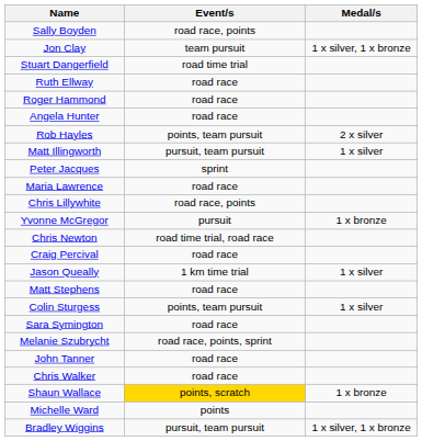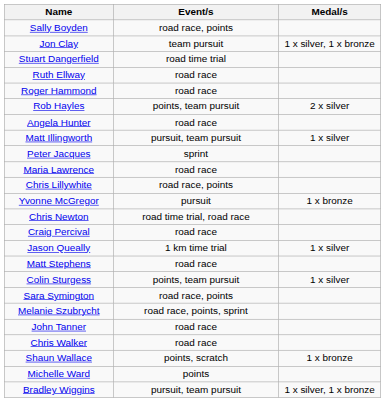 <table class="wikitable" style="text-align: center">
 <tr>
 <th width=250>Name</th>
 <th width=450>Event/s</th>
 <th width=250>Medal/s</th>
 </tr>
 <tr>
 <td><a href='#'>Sally Boyden</a></td>
 <td>road race, points</td>
 <td></td>
 </tr>
 <tr>
 <td><a href='#'>Jon Clay</a></td>
 <td>team pursuit</td>
 <td>1 x silver, 1 x bronze</td>
 </tr>
 <tr>
 <td><a href='#'>Stuart Dangerfield</a></td>
 <td>road time trial</td>
 <td></td>
 </tr>
 <tr>
 <td><a href='#'>Ruth Ellway</a></td>
 <td>road race</td>
 <td></td>
 </tr>
 <tr>
 <td><a href='#'>Roger Hammond</a></td>
 <td>road race</td>
 <td></td>
 </tr>
 <tr>
+<td><a href='#'>Rob Hayles</a></td>
+<td>points, team pursuit</td>
+<td>2 x silver</td>
+</tr>
+<tr>
 <td><a href='#'>Angela Hunter</a></td>
 <td>road race</td>
 <td></td>
-</tr>
-<tr>
-<td><a href='#'>Rob Hayles</a></td>
-<td>points, team pursuit</td>
-<td>2 x silver</td>
 </tr>
 <tr>
 <td><a href='#'>Matt Illingworth</a></td>
 <td>pursuit, team pursuit</td>
 <td>1 x silver</td>
 </tr>
 <tr>
 <td><a href='#'>Peter Jacques</a></td>
 <td>sprint</td>
 <td></td>
 </tr>
 <tr>
 <td><a href='#'>Maria Lawrence</a></td>
 <td>road race</td>
 <td></td>
 </tr>
 <tr>
 <td><a href='#'>Chris Lillywhite</a></td>
 <td>road race, points</td>
 <td></td>
 </tr>
 <tr>
 <td><a href='#'>Yvonne McGregor</a></td>
 <td>pursuit</td>
 <td>1 x bronze</td>
 </tr>
 <tr>
 <td><a href='#'>Chris Newton</a></td>
 <td>road time trial, road race</td>
 <td></td>
 </tr>
 <tr>
 <td><a href='#'>Craig Percival</a></td>
 <td>road race</td>
 <td></td>
 </tr>
 <tr>
 <td><a href='#'>Jason Queally</a></td>
 <td>1 km time trial</td>
 <td>1 x silver</td>
 </tr>
 <tr>
 <td><a href='#'>Matt Stephens</a></td>
 <td>road race</td>
 <td></td>
 </tr>
 <tr>
 <td><a href='#'>Colin Sturgess</a></td>
 <td>points, team pursuit</td>
 <td>1 x silver</td>
 </tr>
 <tr>
 <td><a href='#'>Sara Symington</a></td>
-<td>road race</td>
+<td>road race, points</td>
 <td></td>
 </tr>
 <tr>
 <td><a href='#'>Melanie Szubrycht</a></td>
 <td>road race, points, sprint</td>
 <td></td>
 </tr>
 <tr>
 <td><a href='#'>John Tanner</a></td>
 <td>road race</td>
 <td></td>
 </tr>
 <tr>
 <td><a href='#'>Chris Walker</a></td>
 <td>road race</td>
 <td></td>
 </tr>
 <tr>
 <td><a href='#'>Shaun Wallace</a></td>
-<td style="background: gold;">points, scratch</td>
+<td>points, scratch</td>
 <td>1 x bronze</td>
 </tr>
 <tr>
 <td><a href='#'>Michelle Ward</a></td>
 <td>points</td>
 <td></td>
 </tr>
 <tr>
 <td><a href='#'>Bradley Wiggins</a></td>
 <td>pursuit, team pursuit</td>
 <td>1 x silver, 1 x bronze</td>
 </tr>
 </table>
